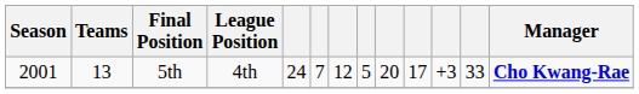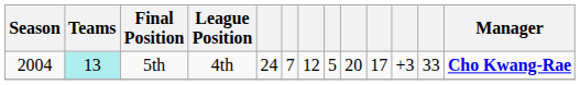 <table class="wikitable" style="text-align:center">
 <tr>
 <th>Season</th>
 <th>Teams</th>
 <th>Final<br>Position</th>
 <th>League<br>Position</th>
 <th></th>
 <th></th>
 <th></th>
 <th></th>
 <th></th>
 <th></th>
 <th></th>
 <th></th>
 <th>Manager</th>
 </tr>
 <tr>
-<td>2001</td>
-<td>13</td>
+<td>2004</td>
+<td style="background: paleturquoise;">13</td>
 <td>5th</td>
 <td>4th</td>
 <td>24</td>
 <td>7</td>
 <td>12</td>
 <td>5</td>
 <td>20</td>
 <td>17</td>
 <td align=right>+3</td>
 <td>33</td>
 <td align=left><strong> <a href='#'>Cho Kwang-Rae</a></strong></td>
 </tr>
 <tr>
 </tr>
 </table>
